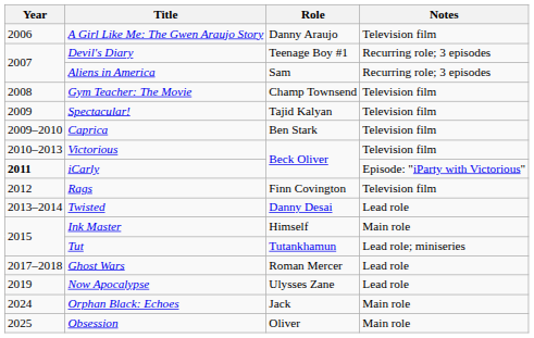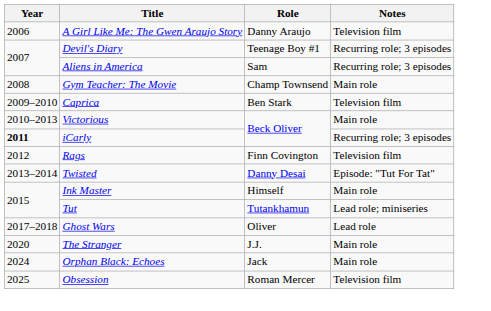 <table class="wikitable sortable">
 <tr>
 <th>Year</th>
 <th>Title</th>
 <th>Role</th>
 <th class="unsortable">Notes</th>
 </tr>
 <tr>
 <td>2006</td>
 <td data-sort-value="Girl Like Me: The Gwen Araujo Story, A"><em><a href='#'>A Girl Like Me: The Gwen Araujo Story</a></em></td>
 <td>Danny Araujo</td>
 <td>Television film</td>
 </tr>
 <tr>
 <td rowspan="2">2007</td>
 <td><em><a href='#'>Devil's Diary</a></em></td>
 <td>Teenage Boy #1</td>
 <td>Recurring role; 3 episodes</td>
 </tr>
 <tr>
 <td><em><a href='#'>Aliens in America</a></em></td>
 <td>Sam</td>
 <td>Recurring role; 3 episodes</td>
 </tr>
 <tr>
 <td>2008</td>
 <td><em><a href='#'>Gym Teacher: The Movie</a></em></td>
 <td>Champ Townsend</td>
-<td>Television film</td>
-</tr>
-<tr>
-<td>2009</td>
-<td><em><a href='#'>Spectacular!</a></em></td>
-<td>Tajid Kalyan</td>
-<td>Television film</td>
+<td>Main role</td>
 </tr>
 <tr>
 <td>2009–2010</td>
 <td><em><a href='#'>Caprica</a></em></td>
 <td>Ben Stark</td>
 <td>Television film</td>
 </tr>
 <tr>
 <td>2010–2013</td>
 <td><em><a href='#'>Victorious</a></em></td>
 <td rowspan="2"><a href='#'>Beck Oliver</a></td>
-<td>Television film</td>
+<td>Main role</td>
 </tr>
 <tr>
 <td><strong>2011</strong></td>
 <td><em><a href='#'>iCarly</a></em></td>
-<td>Episode: "<a href='#'>iParty with Victorious</a>"</td>
+<td>Recurring role; 3 episodes</td>
 </tr>
 <tr>
 <td>2012</td>
 <td><em><a href='#'>Rags</a></em></td>
 <td>Finn Covington</td>
 <td>Television film</td>
 </tr>
 <tr>
 <td>2013–2014</td>
 <td><em><a href='#'>Twisted</a></em></td>
 <td><a href='#'>Danny Desai</a></td>
-<td>Lead role</td>
+<td>Episode: "Tut For Tat"</td>
 </tr>
 <tr>
 <td rowspan="2">2015</td>
 <td><em><a href='#'>Ink Master</a></em></td>
 <td>Himself</td>
 <td>Main role</td>
 </tr>
 <tr>
 <td><em><a href='#'>Tut</a></em></td>
 <td><a href='#'>Tutankhamun</a></td>
 <td>Lead role; miniseries</td>
 </tr>
 <tr>
 <td>2017–2018</td>
 <td><em><a href='#'>Ghost Wars</a></em></td>
-<td>Roman Mercer</td>
+<td>Oliver</td>
 <td>Lead role</td>
 </tr>
 <tr>
-<td>2019</td>
-<td><em><a href='#'>Now Apocalypse</a></em></td>
-<td>Ulysses Zane</td>
-<td>Lead role</td>
+<td>2020</td>
+<td data-sort-value="Stranger, The"><em><a href='#'>The Stranger</a></em></td>
+<td>J.J.</td>
+<td>Main role</td>
 </tr>
 <tr>
 <td>2024</td>
 <td><em><a href='#'>Orphan Black: Echoes</a></em></td>
 <td>Jack</td>
 <td>Main role</td>
 </tr>
 <tr>
 <td>2025</td>
 <td><em><a href='#'>Obsession</a></em></td>
-<td>Oliver</td>
-<td>Main role</td>
+<td>Roman Mercer</td>
+<td>Television film</td>
 </tr>
 </table>
